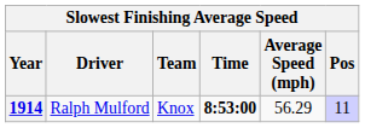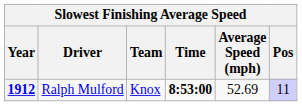 <table class="wikitable">
 <tr>
 <td bgcolor="#F2F2F2" align="center" colspan="6"><strong>Slowest Finishing Average Speed</strong></td>
 </tr>
 <tr>
 <th><strong>Year</strong></th>
 <th><strong>Driver</strong></th>
 <th><strong>Team</strong></th>
 <th><strong>Time</strong></th>
 <th><strong>Average<br>Speed<br>(mph)</strong></th>
 <th><strong>Pos</strong></th>
 </tr>
 <tr>
-<td bgcolor="#F2F2F2" align="center"><strong><a href='#'>1914</a></strong></td>
+<td bgcolor="#F2F2F2" align="center"><strong><a href='#'>1912</a></strong></td>
 <td> <a href='#'>Ralph Mulford</a></td>
 <td><a href='#'>Knox</a></td>
 <td align=left><strong>8:53:00</strong></td>
-<td align=center>56.29</td>
+<td align=center>52.69</td>
 <td bgcolor="#CFCFFF" align="center">11</td>
 </tr>
 </table>
